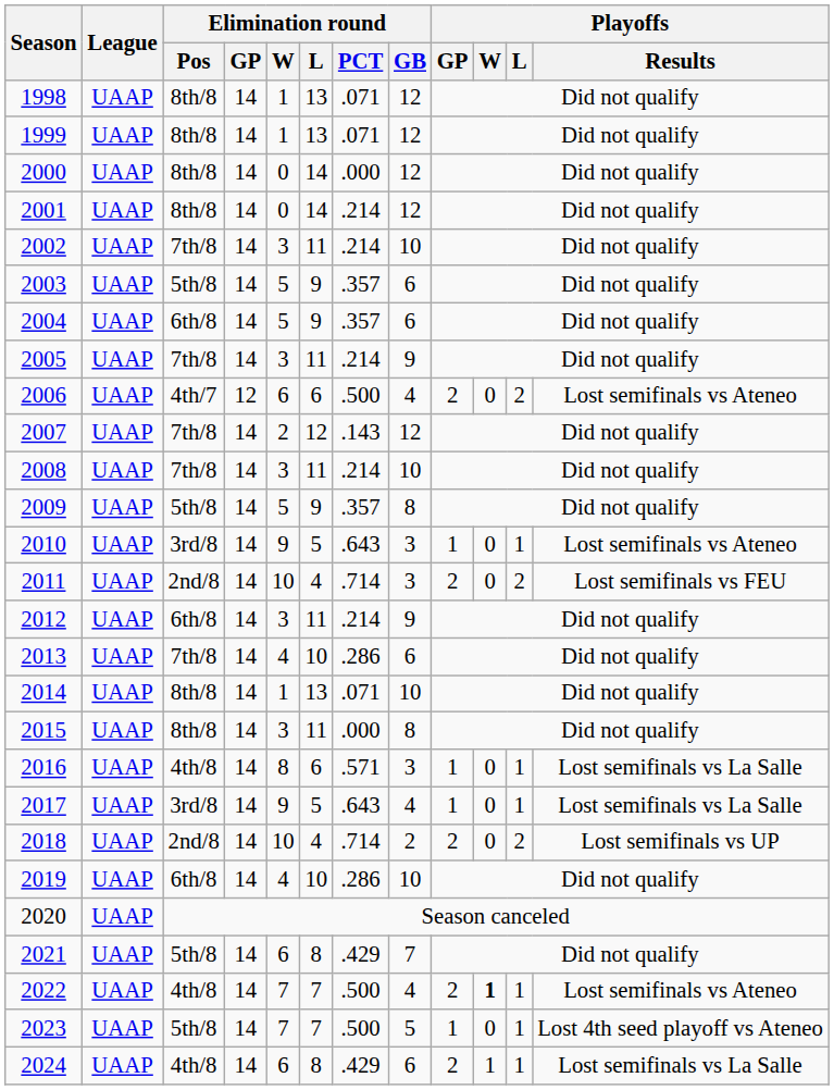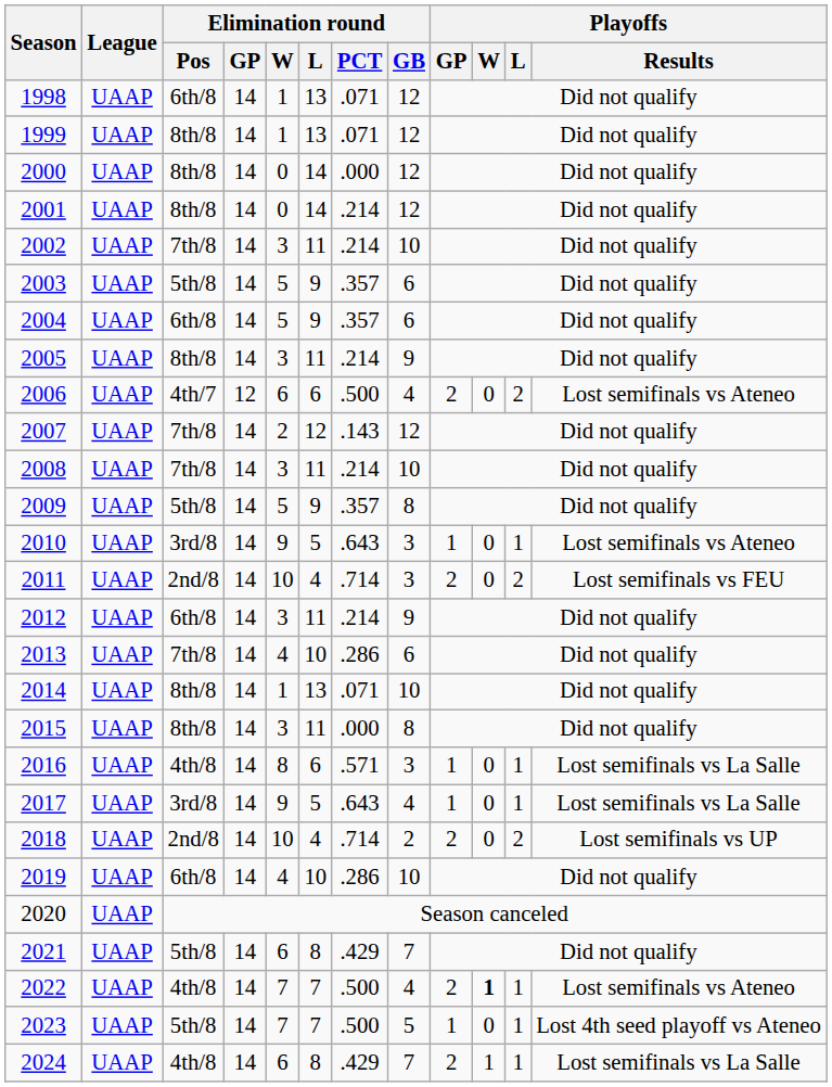 <table class="wikitable" style="text-align:center; font-size:90%">
 <tr>
 <th rowspan="2">Season</th>
 <th rowspan="2">League</th>
 <th colspan="6">Elimination round</th>
 <th colspan="4">Playoffs</th>
 </tr>
 <tr>
 <th>Pos</th>
 <th>GP</th>
 <th>W</th>
 <th>L</th>
 <th><a href='#'>PCT</a></th>
 <th><a href='#'>GB</a></th>
 <th>GP</th>
 <th>W</th>
 <th>L</th>
 <th>Results</th>
 </tr>
 <tr>
 <td><a href='#'>1998</a></td>
 <td><a href='#'>UAAP</a></td>
-<td>8th/8</td>
+<td>6th/8</td>
 <td>14</td>
 <td>1</td>
 <td>13</td>
 <td>.071</td>
 <td>12</td>
 <td colspan="4">Did not qualify</td>
 </tr>
 <tr>
 <td><a href='#'>1999</a></td>
 <td><a href='#'>UAAP</a></td>
 <td>8th/8</td>
 <td>14</td>
 <td>1</td>
 <td>13</td>
 <td>.071</td>
 <td>12</td>
 <td colspan="4">Did not qualify</td>
 </tr>
 <tr>
 <td><a href='#'>2000</a></td>
 <td><a href='#'>UAAP</a></td>
 <td>8th/8</td>
 <td>14</td>
 <td>0</td>
 <td>14</td>
 <td>.000</td>
 <td>12</td>
 <td colspan="4">Did not qualify</td>
 </tr>
 <tr>
 <td><a href='#'>2001</a></td>
 <td><a href='#'>UAAP</a></td>
 <td>8th/8</td>
 <td>14</td>
 <td>0</td>
 <td>14</td>
 <td>.214</td>
 <td>12</td>
 <td colspan="4">Did not qualify</td>
 </tr>
 <tr>
 <td><a href='#'>2002</a></td>
 <td><a href='#'>UAAP</a></td>
 <td>7th/8</td>
 <td>14</td>
 <td>3</td>
 <td>11</td>
 <td>.214</td>
 <td>10</td>
 <td colspan="4">Did not qualify</td>
 </tr>
 <tr>
 <td><a href='#'>2003</a></td>
 <td><a href='#'>UAAP</a></td>
 <td>5th/8</td>
 <td>14</td>
 <td>5</td>
 <td>9</td>
 <td>.357</td>
 <td>6</td>
 <td colspan="4">Did not qualify</td>
 </tr>
 <tr>
 <td><a href='#'>2004</a></td>
 <td><a href='#'>UAAP</a></td>
 <td>6th/8</td>
 <td>14</td>
 <td>5</td>
 <td>9</td>
 <td>.357</td>
 <td>6</td>
 <td colspan="4">Did not qualify</td>
 </tr>
 <tr>
 <td><a href='#'>2005</a></td>
 <td><a href='#'>UAAP</a></td>
-<td>7th/8</td>
+<td>8th/8</td>
 <td>14</td>
 <td>3</td>
 <td>11</td>
 <td>.214</td>
 <td>9</td>
 <td colspan="4">Did not qualify</td>
 </tr>
 <tr>
 <td><a href='#'>2006</a></td>
 <td><a href='#'>UAAP</a></td>
 <td>4th/7</td>
 <td>12</td>
 <td>6</td>
 <td>6</td>
 <td>.500</td>
 <td>4</td>
 <td>2</td>
 <td>0</td>
 <td>2</td>
 <td>Lost semifinals vs Ateneo</td>
 </tr>
 <tr>
 <td><a href='#'>2007</a></td>
 <td><a href='#'>UAAP</a></td>
 <td>7th/8</td>
 <td>14</td>
 <td>2</td>
 <td>12</td>
 <td>.143</td>
 <td>12</td>
 <td colspan="4">Did not qualify</td>
 </tr>
 <tr>
 <td><a href='#'>2008</a></td>
 <td><a href='#'>UAAP</a></td>
 <td>7th/8</td>
 <td>14</td>
 <td>3</td>
 <td>11</td>
 <td>.214</td>
 <td>10</td>
 <td colspan="4">Did not qualify</td>
 </tr>
 <tr>
 <td><a href='#'>2009</a></td>
 <td><a href='#'>UAAP</a></td>
 <td>5th/8</td>
 <td>14</td>
 <td>5</td>
 <td>9</td>
 <td>.357</td>
 <td>8</td>
 <td colspan="4">Did not qualify</td>
 </tr>
 <tr>
 <td><a href='#'>2010</a></td>
 <td><a href='#'>UAAP</a></td>
 <td>3rd/8</td>
 <td>14</td>
 <td>9</td>
 <td>5</td>
 <td>.643</td>
 <td>3</td>
 <td>1</td>
 <td>0</td>
 <td>1</td>
 <td>Lost semifinals vs Ateneo</td>
 </tr>
 <tr>
 <td><a href='#'>2011</a></td>
 <td><a href='#'>UAAP</a></td>
 <td>2nd/8</td>
 <td>14</td>
 <td>10</td>
 <td>4</td>
 <td>.714</td>
 <td>3</td>
 <td>2</td>
 <td>0</td>
 <td>2</td>
 <td>Lost semifinals vs FEU</td>
 </tr>
 <tr>
 <td><a href='#'>2012</a></td>
 <td><a href='#'>UAAP</a></td>
 <td>6th/8</td>
 <td>14</td>
 <td>3</td>
 <td>11</td>
 <td>.214</td>
 <td>9</td>
 <td colspan="4">Did not qualify</td>
 </tr>
 <tr>
 <td><a href='#'>2013</a></td>
 <td><a href='#'>UAAP</a></td>
 <td>7th/8</td>
 <td>14</td>
 <td>4</td>
 <td>10</td>
 <td>.286</td>
 <td>6</td>
 <td colspan="4">Did not qualify</td>
 </tr>
 <tr>
 <td><a href='#'>2014</a></td>
 <td><a href='#'>UAAP</a></td>
 <td>8th/8</td>
 <td>14</td>
 <td>1</td>
 <td>13</td>
 <td>.071</td>
 <td>10</td>
 <td colspan="4">Did not qualify</td>
 </tr>
 <tr>
 <td><a href='#'>2015</a></td>
 <td><a href='#'>UAAP</a></td>
 <td>8th/8</td>
 <td>14</td>
 <td>3</td>
 <td>11</td>
 <td>.000</td>
 <td>8</td>
 <td colspan="4">Did not qualify</td>
 </tr>
 <tr>
 <td><a href='#'>2016</a></td>
 <td><a href='#'>UAAP</a></td>
 <td>4th/8</td>
 <td>14</td>
 <td>8</td>
 <td>6</td>
 <td>.571</td>
 <td>3</td>
 <td>1</td>
 <td>0</td>
 <td>1</td>
 <td>Lost semifinals vs La Salle</td>
 </tr>
 <tr>
 <td><a href='#'>2017</a></td>
 <td><a href='#'>UAAP</a></td>
 <td>3rd/8</td>
 <td>14</td>
 <td>9</td>
 <td>5</td>
 <td>.643</td>
 <td>4</td>
 <td>1</td>
 <td>0</td>
 <td>1</td>
 <td>Lost semifinals vs La Salle</td>
 </tr>
 <tr>
 <td><a href='#'>2018</a></td>
 <td><a href='#'>UAAP</a></td>
 <td>2nd/8</td>
 <td>14</td>
 <td>10</td>
 <td>4</td>
 <td>.714</td>
 <td>2</td>
 <td>2</td>
 <td>0</td>
 <td>2</td>
 <td>Lost semifinals vs UP</td>
 </tr>
 <tr>
 <td><a href='#'>2019</a></td>
 <td><a href='#'>UAAP</a></td>
 <td>6th/8</td>
 <td>14</td>
 <td>4</td>
 <td>10</td>
 <td>.286</td>
 <td>10</td>
 <td colspan="4">Did not qualify</td>
 </tr>
 <tr>
 <td>2020</td>
 <td><a href='#'>UAAP</a></td>
 <td colspan="10">Season canceled</td>
 </tr>
 <tr>
 <td><a href='#'>2021</a></td>
 <td><a href='#'>UAAP</a></td>
 <td>5th/8</td>
 <td>14</td>
 <td>6</td>
 <td>8</td>
 <td>.429</td>
 <td>7</td>
 <td colspan="4">Did not qualify</td>
 </tr>
 <tr>
 <td><a href='#'>2022</a></td>
 <td><a href='#'>UAAP</a></td>
 <td>4th/8</td>
 <td>14</td>
 <td>7</td>
 <td>7</td>
 <td>.500</td>
 <td>4</td>
 <td>2</td>
 <td><strong>1</strong></td>
 <td>1</td>
 <td>Lost semifinals vs Ateneo</td>
 </tr>
 <tr>
 <td><a href='#'>2023</a></td>
 <td><a href='#'>UAAP</a></td>
 <td>5th/8</td>
 <td>14</td>
 <td>7</td>
 <td>7</td>
 <td>.500</td>
 <td>5</td>
 <td>1</td>
 <td>0</td>
 <td>1</td>
 <td>Lost 4th seed playoff vs Ateneo</td>
 </tr>
 <tr>
 <td><a href='#'>2024</a></td>
 <td><a href='#'>UAAP</a></td>
 <td>4th/8</td>
 <td>14</td>
 <td>6</td>
 <td>8</td>
 <td>.429</td>
-<td>6</td>
+<td>7</td>
 <td>2</td>
 <td>1</td>
 <td>1</td>
 <td>Lost semifinals vs La Salle</td>
 </tr>
 </table>
